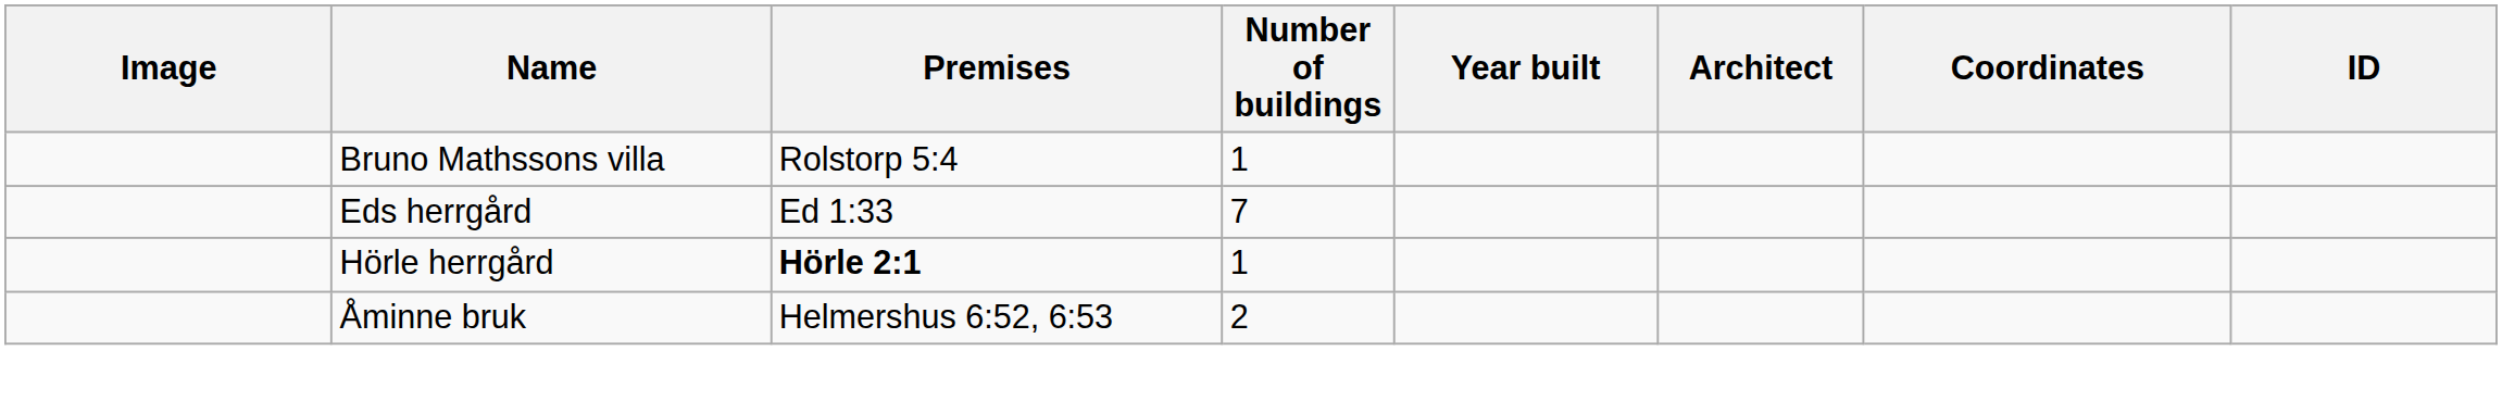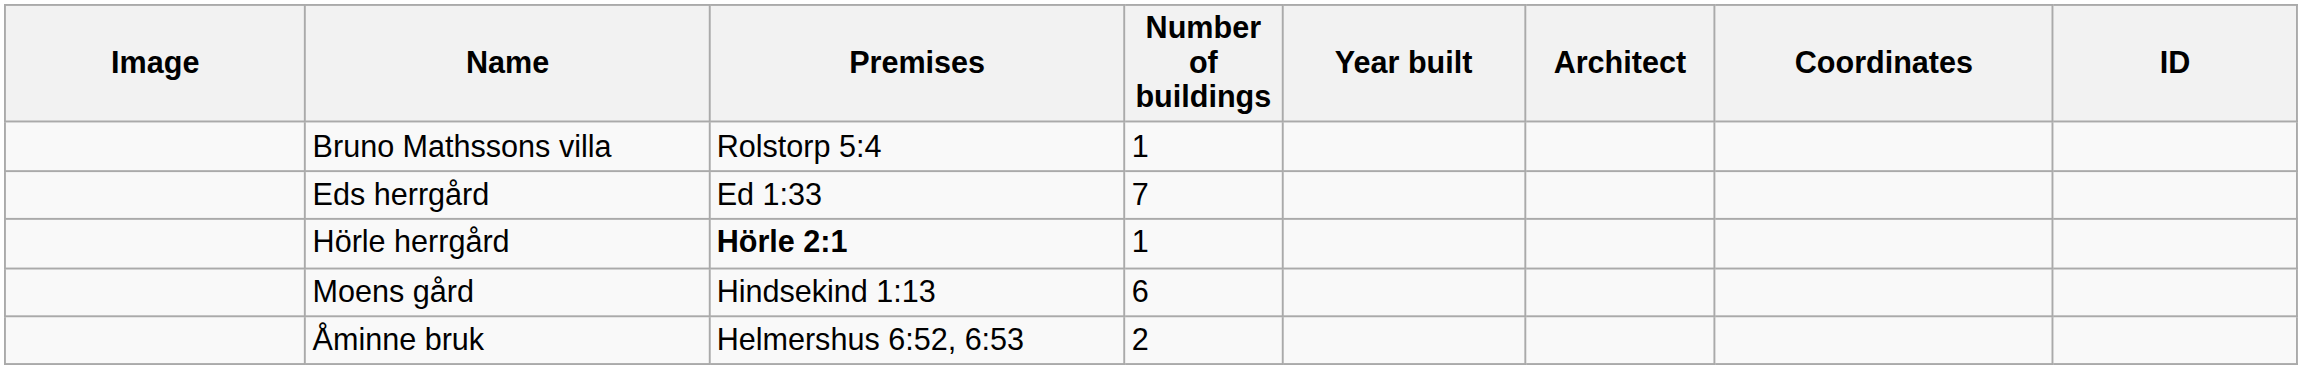 <table class="wikitable" width="95%">
 <tr>
 <th width="150">Image</th>
 <th>Name</th>
 <th>Premises</th>
 <th width="75">Number of<br>buildings</th>
 <th width="120">Year built</th>
 <th>Architect</th>
 <th width="170">Coordinates</th>
 <th width="120">ID</th>
 </tr>
 <tr>
 <td></td>
 <td>Bruno Mathssons villa</td>
 <td>Rolstorp 5:4</td>
 <td>1</td>
 <td></td>
 <td></td>
 <td></td>
 <td></td>
 </tr>
 <tr>
 <td></td>
 <td>Eds herrgård</td>
 <td>Ed 1:33</td>
 <td>7</td>
 <td></td>
 <td></td>
 <td></td>
 <td></td>
 </tr>
 <tr>
 <td></td>
 <td>Hörle herrgård</td>
 <td><strong>Hörle 2:1</strong></td>
 <td>1</td>
 <td></td>
 <td></td>
 <td></td>
 <td></td>
 </tr>
 <tr>
 <td></td>
+<td>Moens gård</td>
+<td>Hindsekind 1:13</td>
+<td>6</td>
+<td></td>
+<td></td>
+<td></td>
+<td></td>
+</tr>
+<tr>
+<td></td>
 <td>Åminne bruk</td>
 <td>Helmershus 6:52, 6:53</td>
 <td>2</td>
 <td></td>
 <td></td>
 <td></td>
 <td></td>
 </tr>
 </table>
